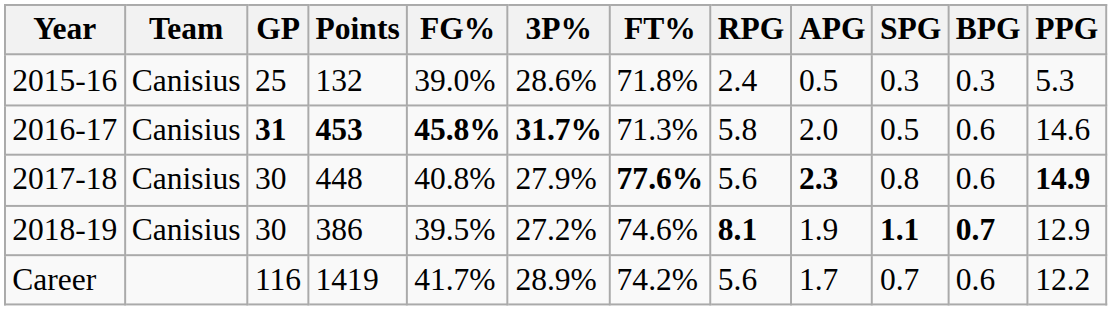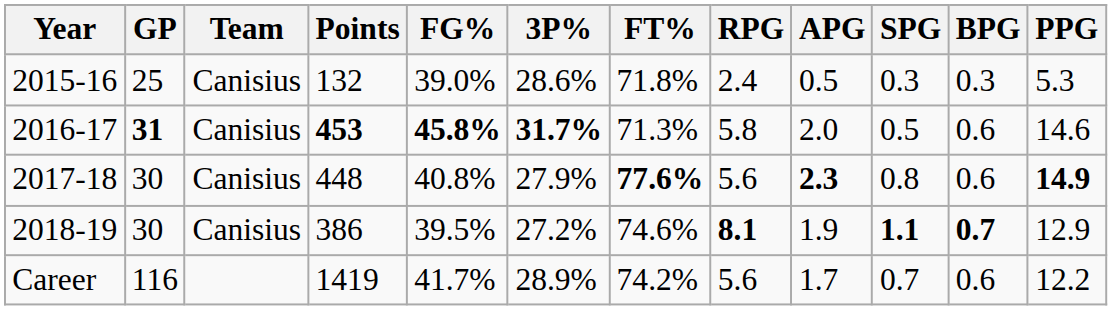 <table class="wikitable">
 <tr>
 <th>Year</th>
+<th>GP</th>
 <th>Team</th>
-<th>GP</th>
 <th>Points</th>
 <th>FG%</th>
 <th>3P%</th>
 <th>FT%</th>
 <th>RPG</th>
 <th>APG</th>
 <th>SPG</th>
 <th>BPG</th>
 <th>PPG</th>
 </tr>
 <tr>
 <td>2015-16</td>
+<td>25</td>
 <td>Canisius</td>
-<td>25</td>
 <td>132</td>
 <td>39.0%</td>
 <td>28.6%</td>
 <td>71.8%</td>
 <td>2.4</td>
 <td>0.5</td>
 <td>0.3</td>
 <td>0.3</td>
 <td>5.3</td>
 </tr>
 <tr>
 <td>2016-17</td>
+<td><strong>31</strong></td>
 <td>Canisius</td>
-<td><strong>31</strong></td>
 <td><strong>453</strong></td>
 <td><strong>45.8%</strong></td>
 <td><strong>31.7%</strong></td>
 <td>71.3%</td>
 <td>5.8</td>
 <td>2.0</td>
 <td>0.5</td>
 <td>0.6</td>
 <td>14.6</td>
 </tr>
 <tr>
 <td>2017-18</td>
+<td>30</td>
 <td>Canisius</td>
-<td>30</td>
 <td>448</td>
 <td>40.8%</td>
 <td>27.9%</td>
 <td><strong>77.6%</strong></td>
 <td>5.6</td>
 <td><strong>2.3</strong></td>
 <td>0.8</td>
 <td>0.6</td>
 <td><strong>14.9</strong></td>
 </tr>
 <tr>
 <td>2018-19</td>
+<td>30</td>
 <td>Canisius</td>
-<td>30</td>
 <td>386</td>
 <td>39.5%</td>
 <td>27.2%</td>
 <td>74.6%</td>
 <td><strong>8.1</strong></td>
 <td>1.9</td>
 <td><strong>1.1</strong></td>
 <td><strong>0.7</strong></td>
 <td>12.9</td>
 </tr>
 <tr>
 <td>Career</td>
+<td>116</td>
 <td></td>
-<td>116</td>
 <td>1419</td>
 <td>41.7%</td>
 <td>28.9%</td>
 <td>74.2%</td>
 <td>5.6</td>
 <td>1.7</td>
 <td>0.7</td>
 <td>0.6</td>
 <td>12.2</td>
 </tr>
 </table>
